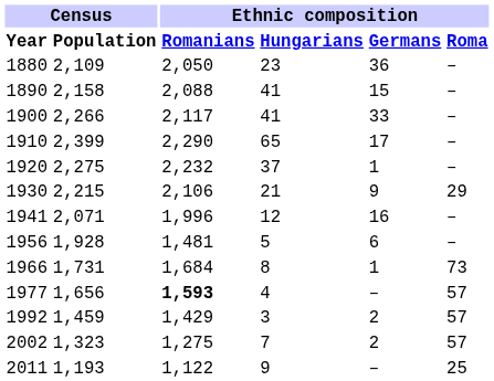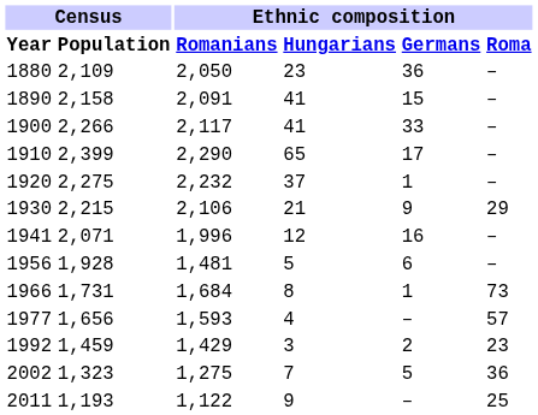 <table class="toccolours">
 <tr>
 <th align="center" colspan="2" style="background:#ccccff;">Census</th>
 <th align="center" colspan="4" style="background:#ccccff;">Ethnic composition</th>
 </tr>
 <tr>
 <th>Year</th>
 <th>Population</th>
 <th><a href='#'>Romanians</a></th>
 <th><a href='#'>Hungarians</a></th>
 <th><a href='#'>Germans</a></th>
 <th><a href='#'>Roma</a></th>
 </tr>
 <tr>
 <td>1880</td>
 <td>2,109</td>
 <td>2,050</td>
 <td>23</td>
 <td>36</td>
 <td>–</td>
 </tr>
 <tr>
 <td>1890</td>
 <td>2,158</td>
-<td>2,088</td>
+<td>2,091</td>
 <td>41</td>
 <td>15</td>
 <td>–</td>
 </tr>
 <tr>
 <td>1900</td>
 <td>2,266</td>
 <td>2,117</td>
 <td>41</td>
 <td>33</td>
 <td>–</td>
 </tr>
 <tr>
 <td>1910</td>
 <td>2,399</td>
 <td>2,290</td>
 <td>65</td>
 <td>17</td>
 <td>–</td>
 </tr>
 <tr>
 <td>1920</td>
 <td>2,275</td>
 <td>2,232</td>
 <td>37</td>
 <td>1</td>
 <td>–</td>
 </tr>
 <tr>
 <td>1930</td>
 <td>2,215</td>
 <td>2,106</td>
 <td>21</td>
 <td>9</td>
 <td>29</td>
 </tr>
 <tr>
 <td>1941</td>
 <td>2,071</td>
 <td>1,996</td>
 <td>12</td>
 <td>16</td>
 <td>–</td>
 </tr>
 <tr>
 <td>1956</td>
 <td>1,928</td>
 <td>1,481</td>
 <td>5</td>
 <td>6</td>
 <td>–</td>
 </tr>
 <tr>
 <td>1966</td>
 <td>1,731</td>
 <td>1,684</td>
 <td>8</td>
 <td>1</td>
 <td>73</td>
 </tr>
 <tr>
 <td>1977</td>
 <td>1,656</td>
-<td><strong>1,593</strong></td>
+<td>1,593</td>
 <td>4</td>
 <td>–</td>
 <td>57</td>
 </tr>
 <tr>
 <td>1992</td>
 <td>1,459</td>
 <td>1,429</td>
 <td>3</td>
 <td>2</td>
-<td>57</td>
+<td>23</td>
 </tr>
 <tr>
 <td>2002</td>
 <td>1,323</td>
 <td>1,275</td>
 <td>7</td>
-<td>2</td>
-<td>57</td>
+<td>5</td>
+<td>36</td>
 </tr>
 <tr>
 <td>2011</td>
 <td>1,193</td>
 <td>1,122</td>
 <td>9</td>
 <td>–</td>
 <td>25</td>
 </tr>
 </table>
